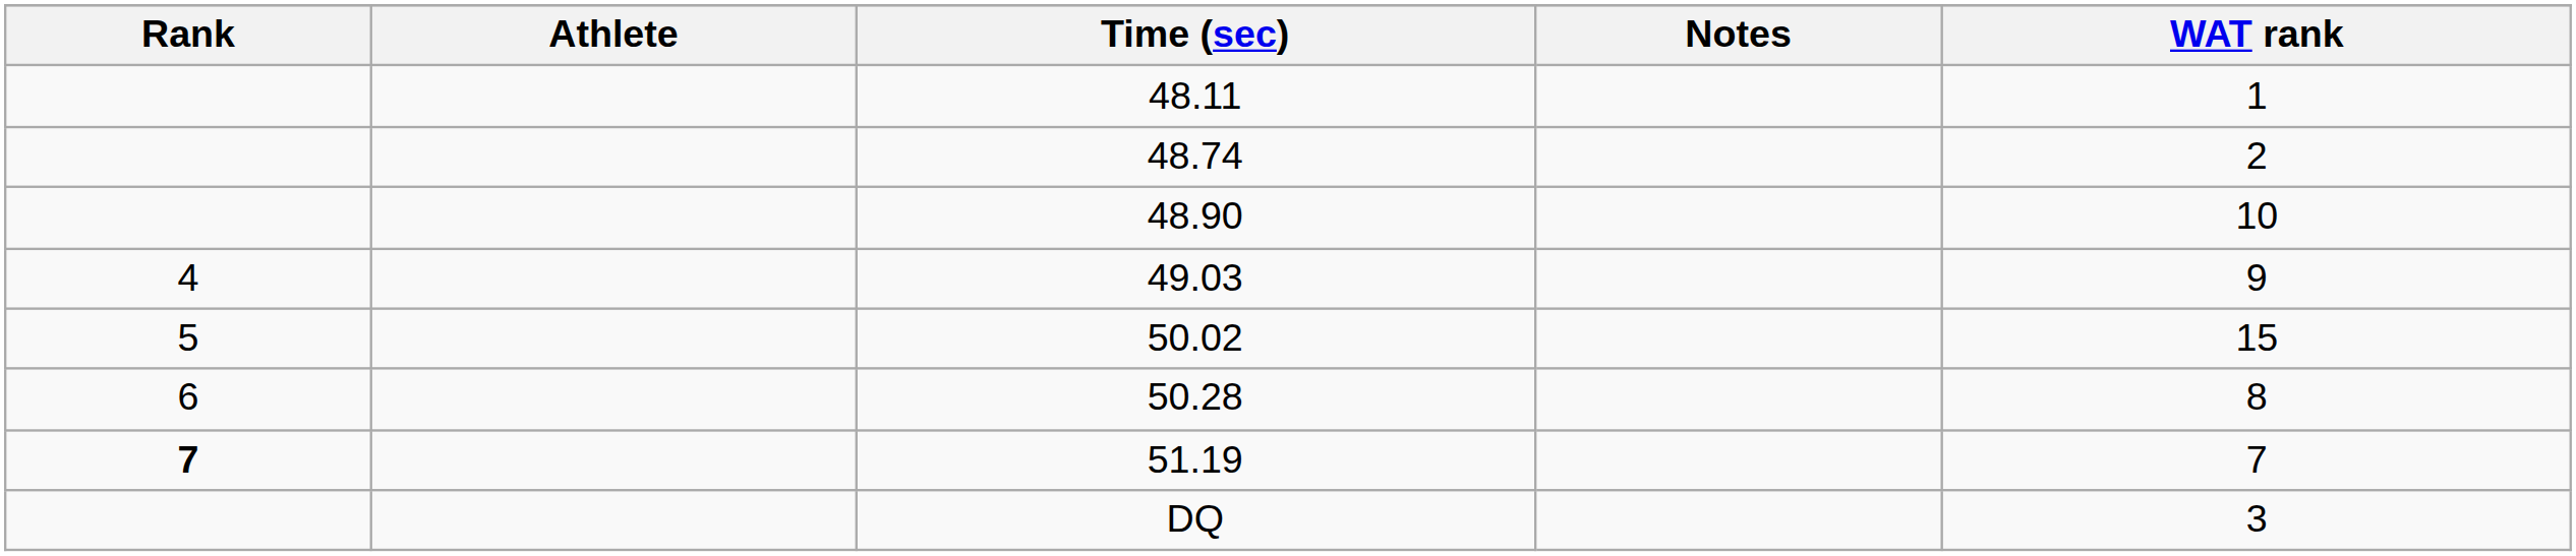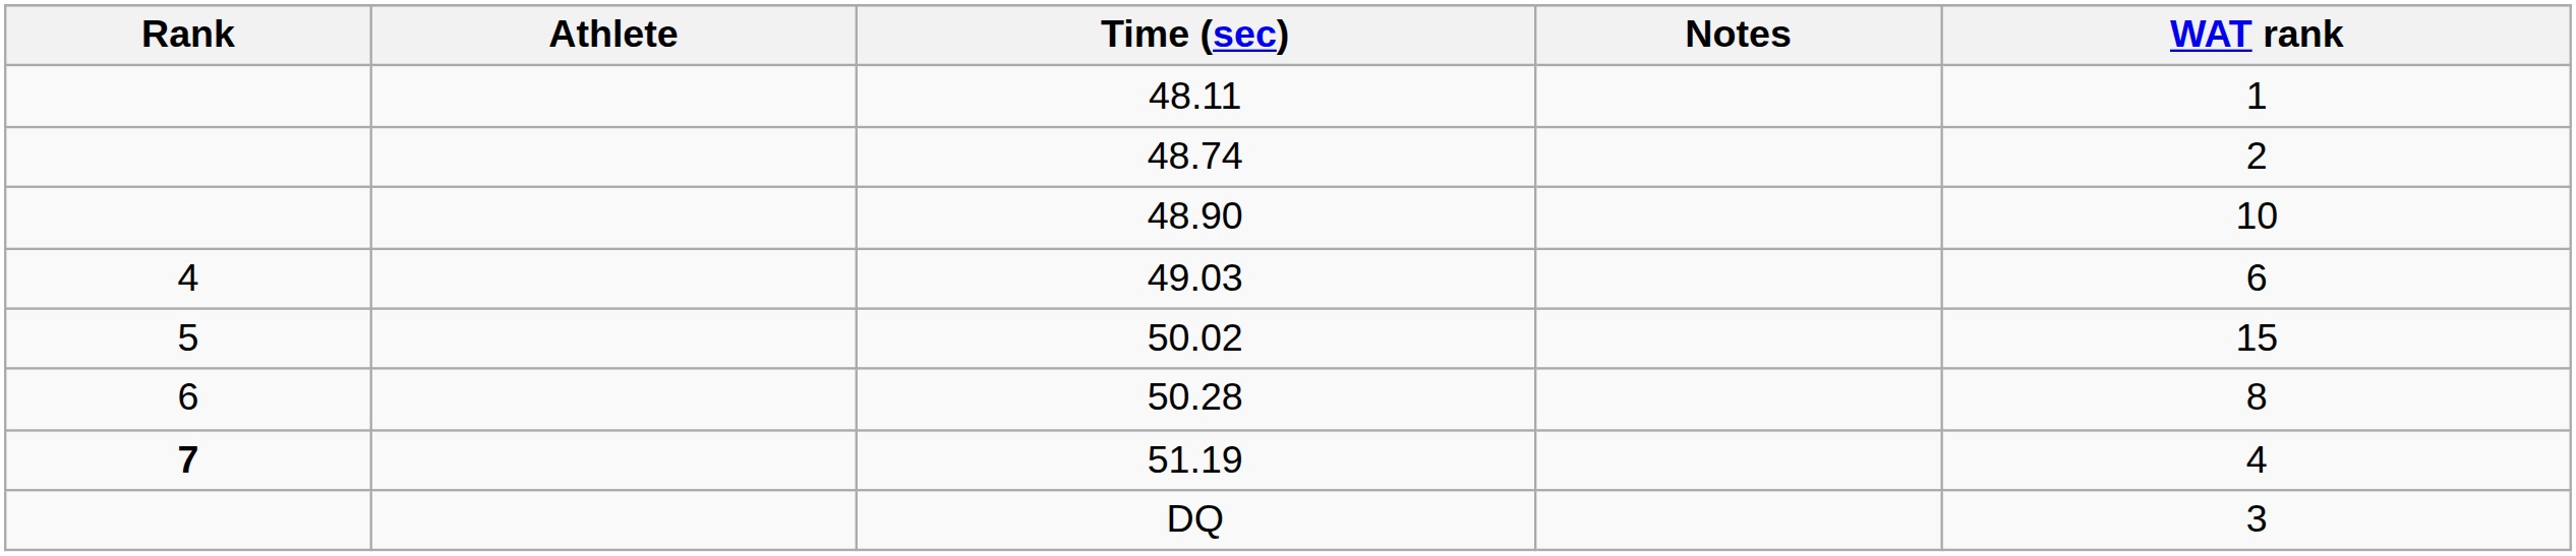 <table class="wikitable" width=85%>
 <tr>
 </tr>
 <tr>
 <th>Rank</th>
 <th>Athlete</th>
 <th>Time (<a href='#'>sec</a>)</th>
 <th>Notes</th>
 <th><a href='#'>WAT</a> rank</th>
 </tr>
 <tr align="center">
 <td></td>
 <td align="left"></td>
 <td>48.11</td>
 <td></td>
 <td>1</td>
 </tr>
 <tr align="center">
 <td></td>
 <td align="left"></td>
 <td>48.74</td>
 <td></td>
 <td>2</td>
 </tr>
 <tr align="center">
 <td></td>
 <td align="left"></td>
 <td>48.90</td>
 <td></td>
 <td>10</td>
 </tr>
 <tr align="center">
 <td>4</td>
 <td align="left"></td>
 <td>49.03</td>
 <td></td>
-<td>9</td>
+<td>6</td>
 </tr>
 <tr align="center">
 <td>5</td>
 <td align="left"></td>
 <td>50.02</td>
 <td></td>
 <td>15</td>
 </tr>
 <tr align="center">
 <td>6</td>
 <td align="left"></td>
 <td>50.28</td>
 <td></td>
 <td>8</td>
 </tr>
 <tr align="center">
 <td><strong>7</strong></td>
 <td align="left"></td>
 <td>51.19</td>
 <td></td>
-<td>7</td>
+<td>4</td>
 </tr>
 <tr align="center">
 <td></td>
 <td align="left"></td>
 <td>DQ</td>
 <td></td>
 <td>3</td>
 </tr>
 </table>
